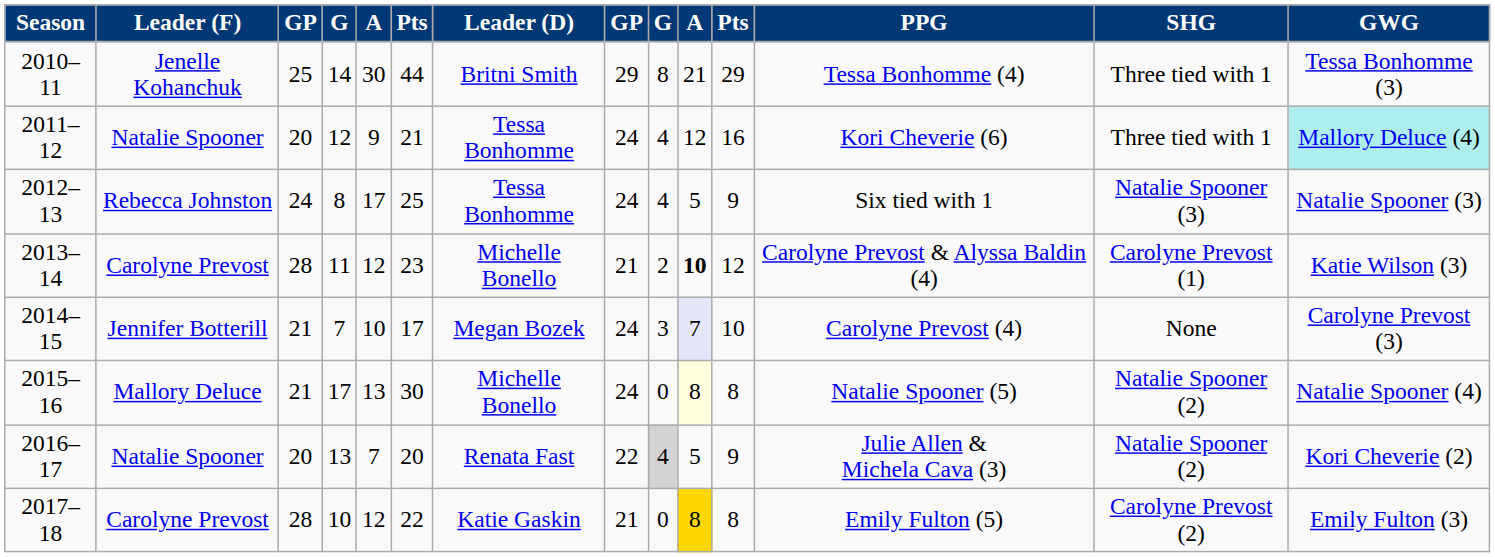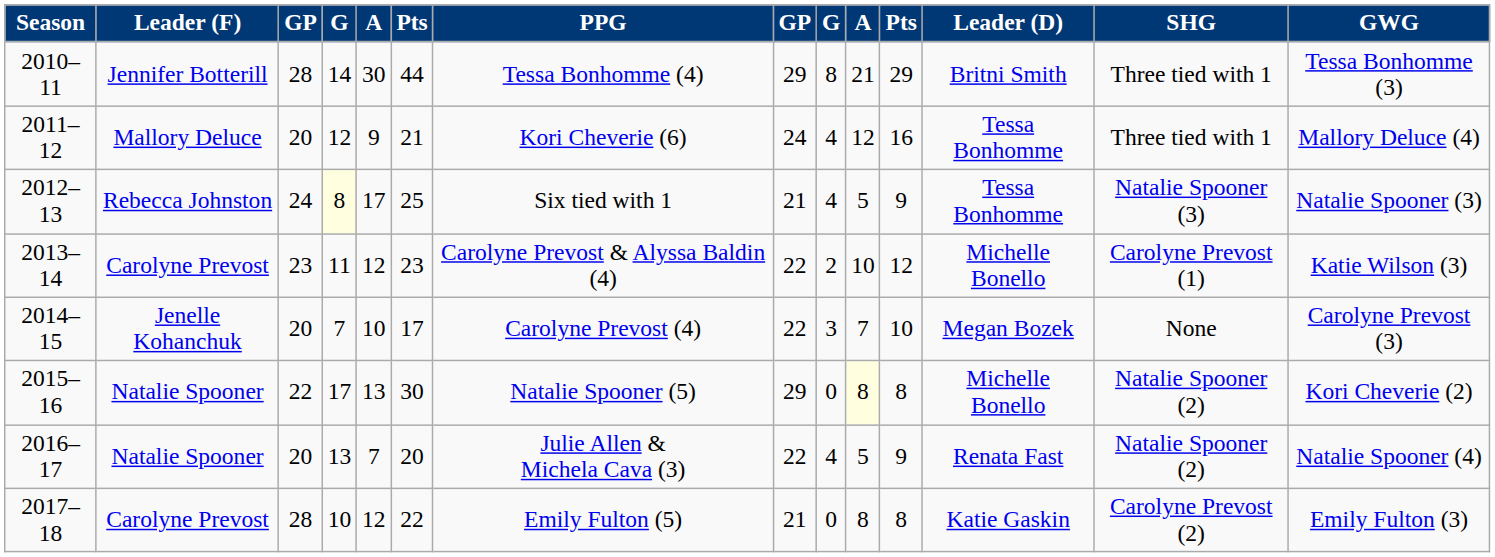 <table class="wikitable" style="width:80%; text-align:center;">
 <tr style="background:#003876; color:white;">
 <td><strong>Season</strong></td>
 <td><strong>Leader (F)</strong></td>
 <td><strong>GP</strong></td>
 <td><strong>G</strong></td>
 <td><strong>A</strong></td>
 <td><strong>Pts</strong></td>
-<td><strong>Leader (D)</strong></td>
+<td><strong>PPG</strong></td>
 <td><strong>GP</strong></td>
 <td><strong>G</strong></td>
 <td><strong>A</strong></td>
 <td><strong>Pts</strong></td>
-<td><strong>PPG</strong></td>
+<td><strong>Leader (D)</strong></td>
 <td><strong>SHG</strong></td>
 <td><strong>GWG</strong></td>
 </tr>
 <tr>
 <td>2010–11</td>
-<td><a href='#'>Jenelle Kohanchuk</a></td>
-<td>25</td>
+<td><a href='#'>Jennifer Botterill</a></td>
+<td>28</td>
 <td>14</td>
 <td>30</td>
 <td>44</td>
-<td><a href='#'>Britni Smith</a></td>
+<td><a href='#'>Tessa Bonhomme</a> (4)</td>
 <td>29</td>
 <td>8</td>
 <td>21</td>
 <td>29</td>
-<td><a href='#'>Tessa Bonhomme</a> (4)</td>
+<td><a href='#'>Britni Smith</a></td>
 <td>Three tied with 1</td>
 <td><a href='#'>Tessa Bonhomme</a> (3)</td>
 </tr>
 <tr>
 <td>2011–12</td>
-<td><a href='#'>Natalie Spooner</a></td>
+<td><a href='#'>Mallory Deluce</a></td>
 <td>20</td>
 <td>12</td>
 <td>9</td>
 <td>21</td>
-<td><a href='#'>Tessa Bonhomme</a></td>
+<td><a href='#'>Kori Cheverie</a> (6)</td>
 <td>24</td>
 <td>4</td>
 <td>12</td>
 <td>16</td>
-<td><a href='#'>Kori Cheverie</a> (6)</td>
+<td><a href='#'>Tessa Bonhomme</a></td>
 <td>Three tied with 1</td>
-<td style="background: paleturquoise;"><a href='#'>Mallory Deluce</a> (4)</td>
+<td><a href='#'>Mallory Deluce</a> (4)</td>
 </tr>
 <tr>
 <td>2012–13</td>
 <td><a href='#'>Rebecca Johnston</a></td>
 <td>24</td>
-<td>8</td>
+<td style="background: lightyellow;">8</td>
 <td>17</td>
 <td>25</td>
-<td><a href='#'>Tessa Bonhomme</a></td>
-<td>24</td>
+<td>Six tied with 1</td>
+<td>21</td>
 <td>4</td>
 <td>5</td>
 <td>9</td>
-<td>Six tied with 1</td>
+<td><a href='#'>Tessa Bonhomme</a></td>
 <td><a href='#'>Natalie Spooner</a> (3)</td>
 <td><a href='#'>Natalie Spooner</a> (3)</td>
 </tr>
 <tr>
 <td>2013–14</td>
 <td><a href='#'>Carolyne Prevost</a></td>
-<td>28</td>
+<td>23</td>
 <td>11</td>
 <td>12</td>
 <td>23</td>
+<td><a href='#'>Carolyne Prevost</a> & <a href='#'>Alyssa Baldin</a> (4)</td>
+<td>22</td>
+<td>2</td>
+<td>10</td>
+<td>12</td>
 <td><a href='#'>Michelle Bonello</a></td>
-<td>21</td>
-<td>2</td>
-<td><strong>10</strong></td>
-<td>12</td>
-<td><a href='#'>Carolyne Prevost</a> & <a href='#'>Alyssa Baldin</a> (4)</td>
 <td><a href='#'>Carolyne Prevost</a> (1)</td>
 <td><a href='#'>Katie Wilson</a> (3)</td>
 </tr>
 <tr>
 <td>2014–15</td>
-<td><a href='#'>Jennifer Botterill</a></td>
-<td>21</td>
+<td><a href='#'>Jenelle Kohanchuk</a></td>
+<td>20</td>
 <td>7</td>
 <td>10</td>
 <td>17</td>
+<td><a href='#'>Carolyne Prevost</a> (4)</td>
+<td>22</td>
+<td>3</td>
+<td>7</td>
+<td>10</td>
 <td><a href='#'>Megan Bozek</a></td>
-<td>24</td>
-<td>3</td>
-<td style="background: lavender;">7</td>
-<td>10</td>
-<td><a href='#'>Carolyne Prevost</a> (4)</td>
 <td>None</td>
 <td><a href='#'>Carolyne Prevost</a> (3)</td>
 </tr>
 <tr>
 <td>2015–16</td>
-<td><a href='#'>Mallory Deluce</a></td>
-<td>21</td>
+<td><a href='#'>Natalie Spooner</a></td>
+<td>22</td>
 <td>17</td>
 <td>13</td>
 <td>30</td>
-<td><a href='#'>Michelle Bonello</a></td>
-<td>24</td>
+<td><a href='#'>Natalie Spooner</a> (5)</td>
+<td>29</td>
 <td>0</td>
 <td style="background: lightyellow;">8</td>
 <td>8</td>
-<td><a href='#'>Natalie Spooner</a> (5)</td>
+<td><a href='#'>Michelle Bonello</a></td>
 <td><a href='#'>Natalie Spooner</a> (2)</td>
-<td><a href='#'>Natalie Spooner</a> (4)</td>
+<td><a href='#'>Kori Cheverie</a> (2)</td>
 </tr>
 <tr>
 <td>2016–17</td>
 <td><a href='#'>Natalie Spooner</a></td>
 <td>20</td>
 <td>13</td>
 <td>7</td>
 <td>20</td>
-<td><a href='#'>Renata Fast</a></td>
+<td><a href='#'>Julie Allen</a> &<br><a href='#'>Michela Cava</a> (3)</td>
 <td>22</td>
-<td style="background: lightgrey;">4</td>
+<td>4</td>
 <td>5</td>
 <td>9</td>
-<td><a href='#'>Julie Allen</a> &<br><a href='#'>Michela Cava</a> (3)</td>
+<td><a href='#'>Renata Fast</a></td>
 <td><a href='#'>Natalie Spooner</a> (2)</td>
-<td><a href='#'>Kori Cheverie</a> (2)</td>
+<td><a href='#'>Natalie Spooner</a> (4)</td>
 </tr>
 <tr>
 <td>2017–18</td>
 <td><a href='#'>Carolyne Prevost</a></td>
 <td>28</td>
 <td>10</td>
 <td>12</td>
 <td>22</td>
-<td><a href='#'>Katie Gaskin</a></td>
+<td><a href='#'>Emily Fulton</a> (5)</td>
 <td>21</td>
 <td>0</td>
-<td style="background: gold;">8</td>
 <td>8</td>
-<td><a href='#'>Emily Fulton</a> (5)</td>
+<td>8</td>
+<td><a href='#'>Katie Gaskin</a></td>
 <td><a href='#'>Carolyne Prevost</a> (2)</td>
 <td><a href='#'>Emily Fulton</a> (3)</td>
 </tr>
 </table>
